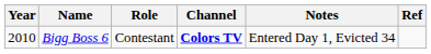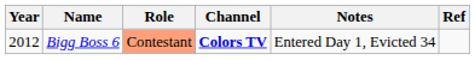 <table class="wikitable">
 <tr>
 <th>Year</th>
 <th>Name</th>
 <th>Role</th>
 <th>Channel</th>
 <th>Notes</th>
 <th>Ref</th>
 </tr>
 <tr>
-<td>2010</td>
+<td>2012</td>
 <td><em><a href='#'>Bigg Boss 6</a></em></td>
-<td>Contestant</td>
+<td style="background: lightsalmon;">Contestant</td>
 <td><strong><a href='#'>Colors TV</a></strong></td>
 <td>Entered Day 1, Evicted 34</td>
 <td style="text-align:center;"></td>
 </tr>
 </table>
